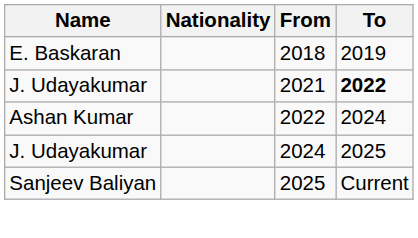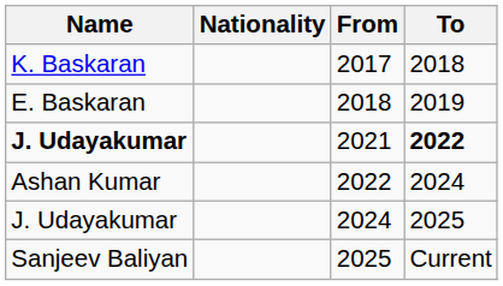 <table class="wikitable sortable">
 <tr>
 <th>Name</th>
 <th>Nationality</th>
 <th>From</th>
 <th class="unsortable">To</th>
 </tr>
 <tr>
+<td scope=row style=text-align:left><a href='#'>K. Baskaran</a></td>
+<td align=left></td>
+<td align=left>2017</td>
+<td align=left>2018</td>
+</tr>
+<tr>
 <td scope=row style=text-align:left>E. Baskaran</td>
 <td align=left></td>
 <td align=left>2018</td>
 <td align=left>2019</td>
 </tr>
 <tr>
-<td scope=row style=text-align:left>J. Udayakumar</td>
+<td scope=row style=text-align:left><strong>J. Udayakumar</strong></td>
 <td align=left></td>
 <td align=left>2021</td>
 <td align=left><strong>2022</strong></td>
 </tr>
 <tr>
 <td scope=row style=text-align:left>Ashan Kumar</td>
 <td align=left></td>
 <td align=left>2022</td>
 <td align=left>2024</td>
 </tr>
 <tr>
 <td scope=row style=text-align:left>J. Udayakumar</td>
 <td align=left></td>
 <td align=left>2024</td>
 <td align=left>2025</td>
 </tr>
 <tr>
 <td scope=row style=text-align:left>Sanjeev Baliyan</td>
 <td align=left></td>
 <td align=left>2025</td>
 <td align=left>Current</td>
 </tr>
 </table>
